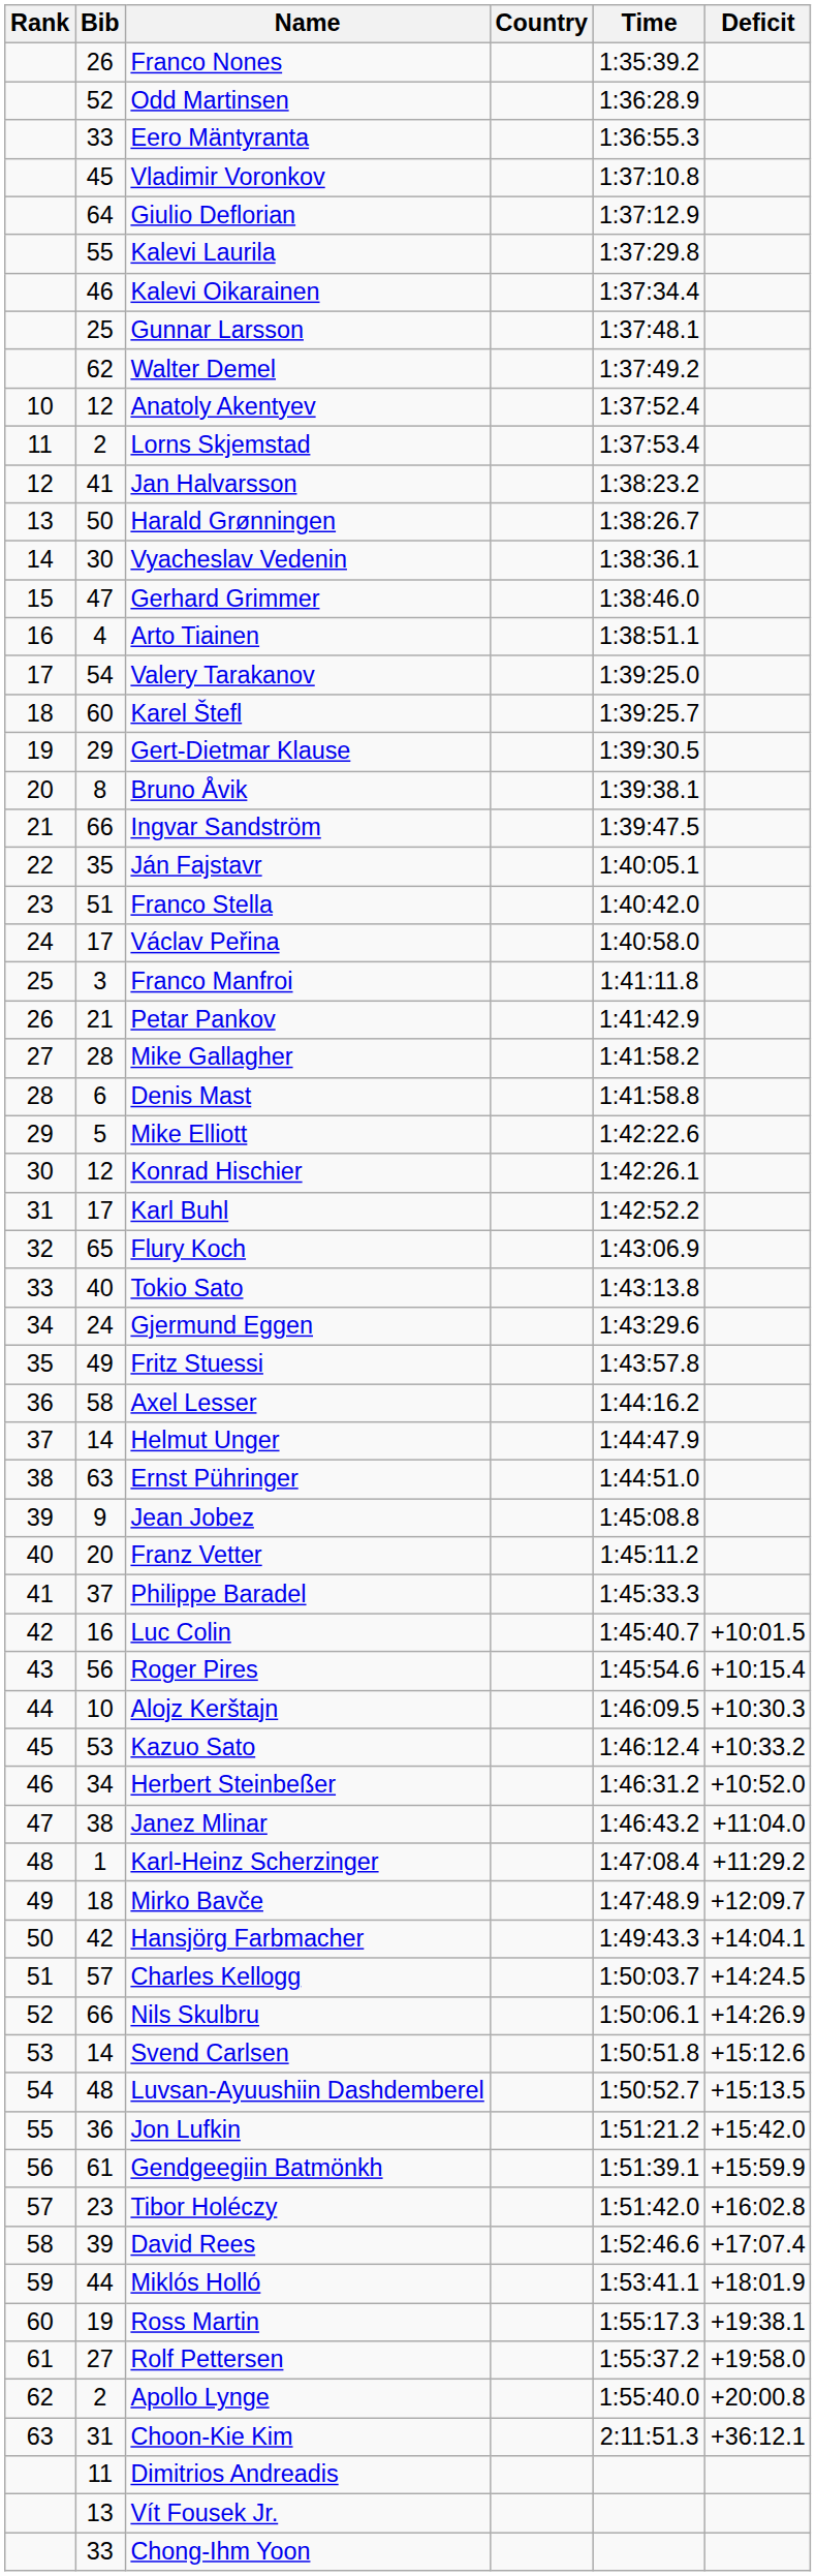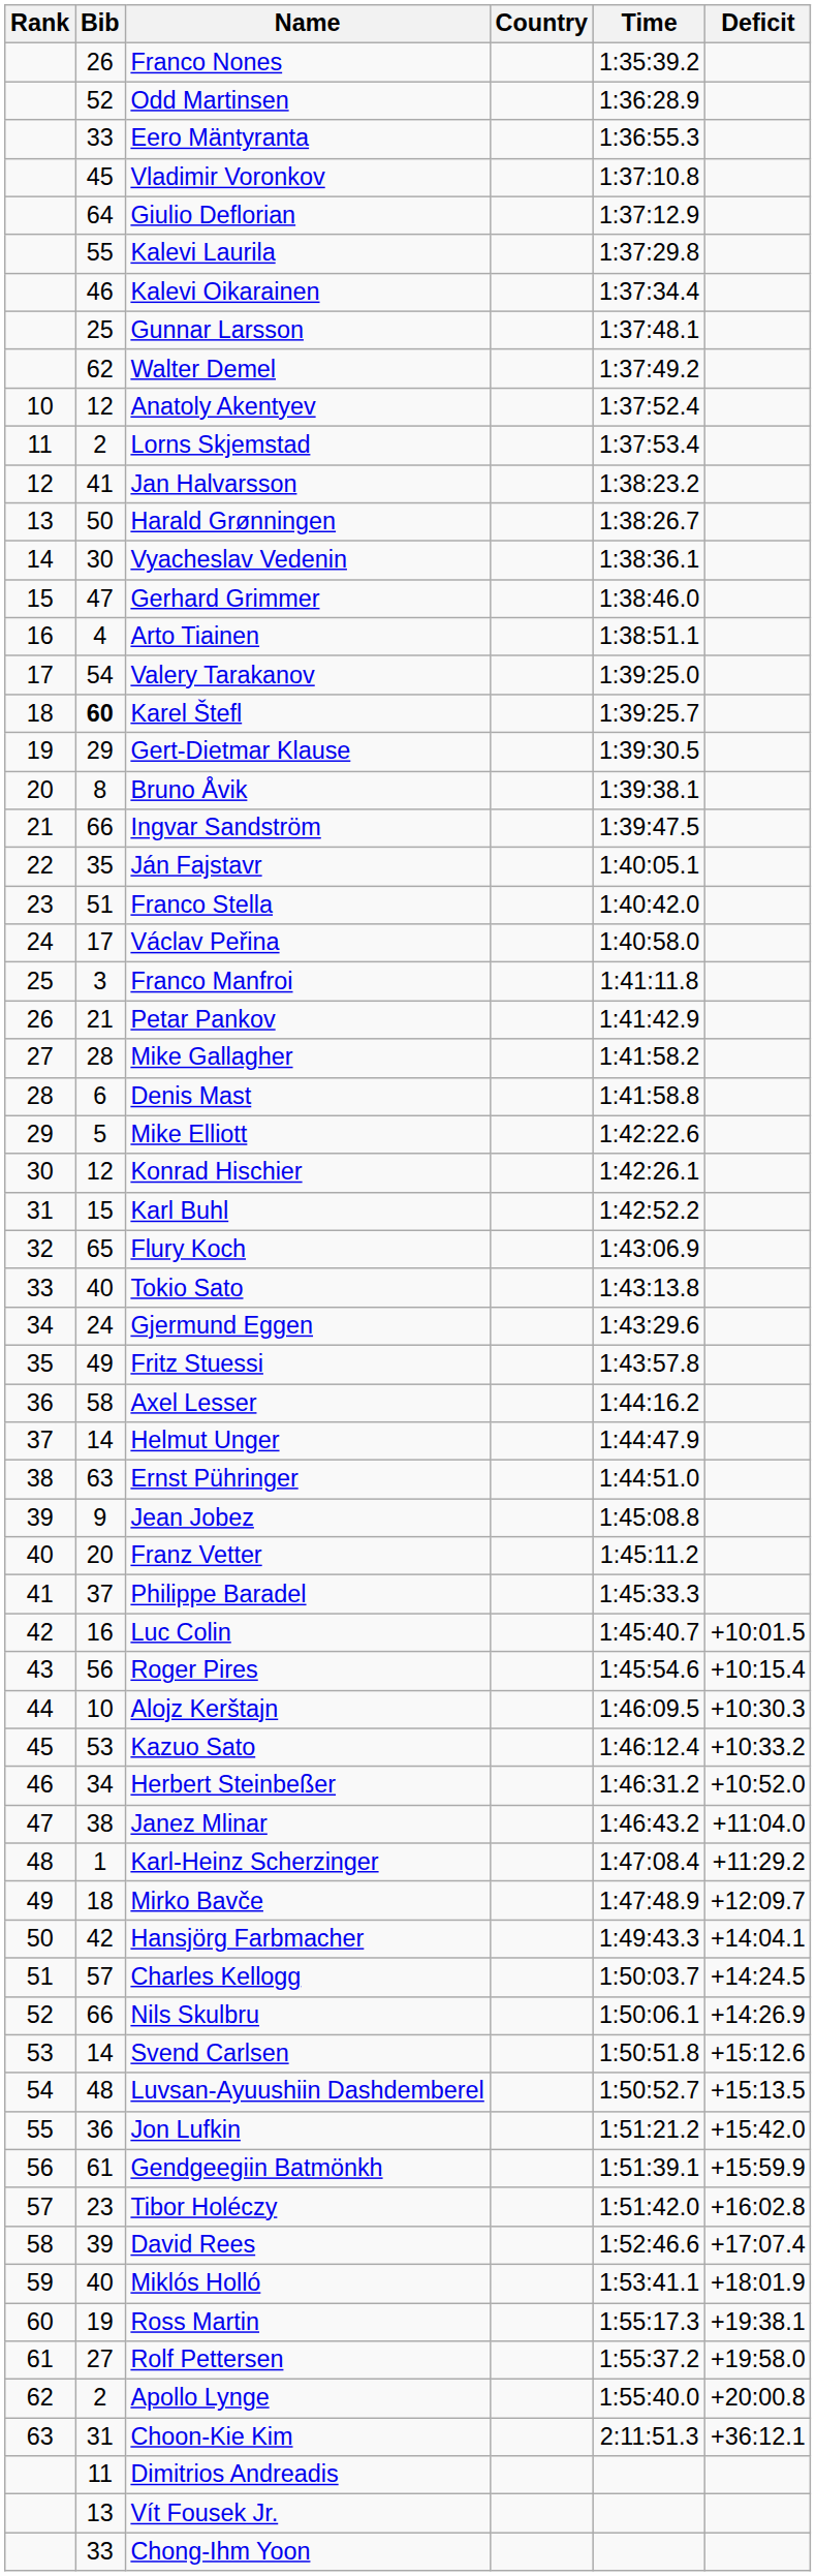 <table class="wikitable sortable" style="text-align:center">
 <tr>
 <th>Rank</th>
 <th>Bib</th>
 <th>Name</th>
 <th>Country</th>
 <th>Time</th>
 <th>Deficit</th>
 </tr>
 <tr>
 <td></td>
 <td>26</td>
 <td align="left"><a href='#'>Franco Nones</a></td>
 <td align="left"></td>
 <td>1:35:39.2</td>
 <td></td>
 </tr>
 <tr>
 <td></td>
 <td>52</td>
 <td align="left"><a href='#'>Odd Martinsen</a></td>
 <td align="left"></td>
 <td>1:36:28.9</td>
 <td align=right></td>
 </tr>
 <tr>
 <td></td>
 <td>33</td>
 <td align="left"><a href='#'>Eero Mäntyranta</a></td>
 <td align="left"></td>
 <td>1:36:55.3</td>
 <td align=right></td>
 </tr>
 <tr>
 <td></td>
 <td>45</td>
 <td align="left"><a href='#'>Vladimir Voronkov</a></td>
 <td align="left"></td>
 <td>1:37:10.8</td>
 <td align=right></td>
 </tr>
 <tr>
 <td></td>
 <td>64</td>
 <td align="left"><a href='#'>Giulio Deflorian</a></td>
 <td align="left"></td>
 <td>1:37:12.9</td>
 <td align=right></td>
 </tr>
 <tr>
 <td></td>
 <td>55</td>
 <td align="left"><a href='#'>Kalevi Laurila</a></td>
 <td align="left"></td>
 <td>1:37:29.8</td>
 <td align=right></td>
 </tr>
 <tr>
 <td></td>
 <td>46</td>
 <td align="left"><a href='#'>Kalevi Oikarainen</a></td>
 <td align="left"></td>
 <td>1:37:34.4</td>
 <td align=right></td>
 </tr>
 <tr>
 <td></td>
 <td>25</td>
 <td align="left"><a href='#'>Gunnar Larsson</a></td>
 <td align="left"></td>
 <td>1:37:48.1</td>
 <td align=right></td>
 </tr>
 <tr>
 <td></td>
 <td>62</td>
 <td align="left"><a href='#'>Walter Demel</a></td>
 <td align="left"></td>
 <td>1:37:49.2</td>
 <td align=right></td>
 </tr>
 <tr>
 <td>10</td>
 <td>12</td>
 <td align="left"><a href='#'>Anatoly Akentyev</a></td>
 <td align="left"></td>
 <td>1:37:52.4</td>
 <td align=right></td>
 </tr>
 <tr>
 <td>11</td>
 <td>2</td>
 <td align="left"><a href='#'>Lorns Skjemstad</a></td>
 <td align="left"></td>
 <td>1:37:53.4</td>
 <td align=right></td>
 </tr>
 <tr>
 <td>12</td>
 <td>41</td>
 <td align="left"><a href='#'>Jan Halvarsson</a></td>
 <td align="left"></td>
 <td>1:38:23.2</td>
 <td align=right></td>
 </tr>
 <tr>
 <td>13</td>
 <td>50</td>
 <td align="left"><a href='#'>Harald Grønningen</a></td>
 <td align="left"></td>
 <td>1:38:26.7</td>
 <td align=right></td>
 </tr>
 <tr>
 <td>14</td>
 <td>30</td>
 <td align="left"><a href='#'>Vyacheslav Vedenin</a></td>
 <td align="left"></td>
 <td>1:38:36.1</td>
 <td align=right></td>
 </tr>
 <tr>
 <td>15</td>
 <td>47</td>
 <td align="left"><a href='#'>Gerhard Grimmer</a></td>
 <td align="left"></td>
 <td>1:38:46.0</td>
 <td align=right></td>
 </tr>
 <tr>
 <td>16</td>
 <td>4</td>
 <td align="left"><a href='#'>Arto Tiainen</a></td>
 <td align="left"></td>
 <td>1:38:51.1</td>
 <td align=right></td>
 </tr>
 <tr>
 <td>17</td>
 <td>54</td>
 <td align="left"><a href='#'>Valery Tarakanov</a></td>
 <td align="left"></td>
 <td>1:39:25.0</td>
 <td align=right></td>
 </tr>
 <tr>
 <td>18</td>
-<td>60</td>
+<td><strong>60</strong></td>
 <td align="left"><a href='#'>Karel Štefl</a></td>
 <td align="left"></td>
 <td>1:39:25.7</td>
 <td align=right></td>
 </tr>
 <tr>
 <td>19</td>
 <td>29</td>
 <td align="left"><a href='#'>Gert-Dietmar Klause</a></td>
 <td align="left"></td>
 <td>1:39:30.5</td>
 <td align=right></td>
 </tr>
 <tr>
 <td>20</td>
 <td>8</td>
 <td align="left"><a href='#'>Bruno Åvik</a></td>
 <td align="left"></td>
 <td>1:39:38.1</td>
 <td align=right></td>
 </tr>
 <tr>
 <td>21</td>
 <td>66</td>
 <td align="left"><a href='#'>Ingvar Sandström</a></td>
 <td align="left"></td>
 <td>1:39:47.5</td>
 <td align=right></td>
 </tr>
 <tr>
 <td>22</td>
 <td>35</td>
 <td align="left"><a href='#'>Ján Fajstavr</a></td>
 <td align="left"></td>
 <td>1:40:05.1</td>
 <td align=right></td>
 </tr>
 <tr>
 <td>23</td>
 <td>51</td>
 <td align="left"><a href='#'>Franco Stella</a></td>
 <td align="left"></td>
 <td>1:40:42.0</td>
 <td align=right></td>
 </tr>
 <tr>
 <td>24</td>
 <td>17</td>
 <td align="left"><a href='#'>Václav Peřina</a></td>
 <td align="left"></td>
 <td>1:40:58.0</td>
 <td align=right></td>
 </tr>
 <tr>
 <td>25</td>
 <td>3</td>
 <td align="left"><a href='#'>Franco Manfroi</a></td>
 <td align="left"></td>
 <td>1:41:11.8</td>
 <td align=right></td>
 </tr>
 <tr>
 <td>26</td>
 <td>21</td>
 <td align="left"><a href='#'>Petar Pankov</a></td>
 <td align="left"></td>
 <td>1:41:42.9</td>
 <td align=right></td>
 </tr>
 <tr>
 <td>27</td>
 <td>28</td>
 <td align="left"><a href='#'>Mike Gallagher</a></td>
 <td align="left"></td>
 <td>1:41:58.2</td>
 <td align=right></td>
 </tr>
 <tr>
 <td>28</td>
 <td>6</td>
 <td align="left"><a href='#'>Denis Mast</a></td>
 <td align="left"></td>
 <td>1:41:58.8</td>
 <td align=right></td>
 </tr>
 <tr>
 <td>29</td>
 <td>5</td>
 <td align="left"><a href='#'>Mike Elliott</a></td>
 <td align="left"></td>
 <td>1:42:22.6</td>
 <td align=right></td>
 </tr>
 <tr>
 <td>30</td>
 <td>12</td>
 <td align="left"><a href='#'>Konrad Hischier</a></td>
 <td align="left"></td>
 <td>1:42:26.1</td>
 <td align=right></td>
 </tr>
 <tr>
 <td>31</td>
-<td>17</td>
+<td>15</td>
 <td align="left"><a href='#'>Karl Buhl</a></td>
 <td align="left"></td>
 <td>1:42:52.2</td>
 <td align=right></td>
 </tr>
 <tr>
 <td>32</td>
 <td>65</td>
 <td align="left"><a href='#'>Flury Koch</a></td>
 <td align="left"></td>
 <td>1:43:06.9</td>
 <td align=right></td>
 </tr>
 <tr>
 <td>33</td>
 <td>40</td>
 <td align="left"><a href='#'>Tokio Sato</a></td>
 <td align="left"></td>
 <td>1:43:13.8</td>
 <td align=right></td>
 </tr>
 <tr>
 <td>34</td>
 <td>24</td>
 <td align="left"><a href='#'>Gjermund Eggen</a></td>
 <td align="left"></td>
 <td>1:43:29.6</td>
 <td align=right></td>
 </tr>
 <tr>
 <td>35</td>
 <td>49</td>
 <td align="left"><a href='#'>Fritz Stuessi</a></td>
 <td align="left"></td>
 <td>1:43:57.8</td>
 <td align=right></td>
 </tr>
 <tr>
 <td>36</td>
 <td>58</td>
 <td align="left"><a href='#'>Axel Lesser</a></td>
 <td align="left"></td>
 <td>1:44:16.2</td>
 <td align=right></td>
 </tr>
 <tr>
 <td>37</td>
 <td>14</td>
 <td align="left"><a href='#'>Helmut Unger</a></td>
 <td align="left"></td>
 <td>1:44:47.9</td>
 <td align=right></td>
 </tr>
 <tr>
 <td>38</td>
 <td>63</td>
 <td align="left"><a href='#'>Ernst Pühringer</a></td>
 <td align="left"></td>
 <td>1:44:51.0</td>
 <td align=right></td>
 </tr>
 <tr>
 <td>39</td>
 <td>9</td>
 <td align="left"><a href='#'>Jean Jobez</a></td>
 <td align="left"></td>
 <td>1:45:08.8</td>
 <td align=right></td>
 </tr>
 <tr>
 <td>40</td>
 <td>20</td>
 <td align="left"><a href='#'>Franz Vetter</a></td>
 <td align="left"></td>
 <td>1:45:11.2</td>
 <td align=right></td>
 </tr>
 <tr>
 <td>41</td>
 <td>37</td>
 <td align="left"><a href='#'>Philippe Baradel</a></td>
 <td align="left"></td>
 <td>1:45:33.3</td>
 <td align=right></td>
 </tr>
 <tr>
 <td>42</td>
 <td>16</td>
 <td align="left"><a href='#'>Luc Colin</a></td>
 <td align="left"></td>
 <td>1:45:40.7</td>
 <td align=right>+10:01.5</td>
 </tr>
 <tr>
 <td>43</td>
 <td>56</td>
 <td align="left"><a href='#'>Roger Pires</a></td>
 <td align="left"></td>
 <td>1:45:54.6</td>
 <td align=right>+10:15.4</td>
 </tr>
 <tr>
 <td>44</td>
 <td>10</td>
 <td align="left"><a href='#'>Alojz Kerštajn</a></td>
 <td align="left"></td>
 <td>1:46:09.5</td>
 <td align=right>+10:30.3</td>
 </tr>
 <tr>
 <td>45</td>
 <td>53</td>
 <td align="left"><a href='#'>Kazuo Sato</a></td>
 <td align="left"></td>
 <td>1:46:12.4</td>
 <td align=right>+10:33.2</td>
 </tr>
 <tr>
 <td>46</td>
 <td>34</td>
 <td align="left"><a href='#'>Herbert Steinbeßer</a></td>
 <td align="left"></td>
 <td>1:46:31.2</td>
 <td align=right>+10:52.0</td>
 </tr>
 <tr>
 <td>47</td>
 <td>38</td>
 <td align="left"><a href='#'>Janez Mlinar</a></td>
 <td align="left"></td>
 <td>1:46:43.2</td>
 <td align=right>+11:04.0</td>
 </tr>
 <tr>
 <td>48</td>
 <td>1</td>
 <td align="left"><a href='#'>Karl-Heinz Scherzinger</a></td>
 <td align="left"></td>
 <td>1:47:08.4</td>
 <td align=right>+11:29.2</td>
 </tr>
 <tr>
 <td>49</td>
 <td>18</td>
 <td align="left"><a href='#'>Mirko Bavče</a></td>
 <td align="left"></td>
 <td>1:47:48.9</td>
 <td align=right>+12:09.7</td>
 </tr>
 <tr>
 <td>50</td>
 <td>42</td>
 <td align="left"><a href='#'>Hansjörg Farbmacher</a></td>
 <td align="left"></td>
 <td>1:49:43.3</td>
 <td align=right>+14:04.1</td>
 </tr>
 <tr>
 <td>51</td>
 <td>57</td>
 <td align="left"><a href='#'>Charles Kellogg</a></td>
 <td align="left"></td>
 <td>1:50:03.7</td>
 <td align=right>+14:24.5</td>
 </tr>
 <tr>
 <td>52</td>
 <td>66</td>
 <td align="left"><a href='#'>Nils Skulbru</a></td>
 <td align="left"></td>
 <td>1:50:06.1</td>
 <td align=right>+14:26.9</td>
 </tr>
 <tr>
 <td>53</td>
 <td>14</td>
 <td align="left"><a href='#'>Svend Carlsen</a></td>
 <td align="left"></td>
 <td>1:50:51.8</td>
 <td align=right>+15:12.6</td>
 </tr>
 <tr>
 <td>54</td>
 <td>48</td>
 <td align="left"><a href='#'>Luvsan-Ayuushiin Dashdemberel</a></td>
 <td align="left"></td>
 <td>1:50:52.7</td>
 <td align=right>+15:13.5</td>
 </tr>
 <tr>
 <td>55</td>
 <td>36</td>
 <td align="left"><a href='#'>Jon Lufkin</a></td>
 <td align="left"></td>
 <td>1:51:21.2</td>
 <td align=right>+15:42.0</td>
 </tr>
 <tr>
 <td>56</td>
 <td>61</td>
 <td align="left"><a href='#'>Gendgeegiin Batmönkh</a></td>
 <td align="left"></td>
 <td>1:51:39.1</td>
 <td align=right>+15:59.9</td>
 </tr>
 <tr>
 <td>57</td>
 <td>23</td>
 <td align="left"><a href='#'>Tibor Holéczy</a></td>
 <td align="left"></td>
 <td>1:51:42.0</td>
 <td align=right>+16:02.8</td>
 </tr>
 <tr>
 <td>58</td>
 <td>39</td>
 <td align="left"><a href='#'>David Rees</a></td>
 <td align="left"></td>
 <td>1:52:46.6</td>
 <td align=right>+17:07.4</td>
 </tr>
 <tr>
 <td>59</td>
-<td>44</td>
+<td>40</td>
 <td align="left"><a href='#'>Miklós Holló</a></td>
 <td align="left"></td>
 <td>1:53:41.1</td>
 <td align=right>+18:01.9</td>
 </tr>
 <tr>
 <td>60</td>
 <td>19</td>
 <td align="left"><a href='#'>Ross Martin</a></td>
 <td align="left"></td>
 <td>1:55:17.3</td>
 <td align=right>+19:38.1</td>
 </tr>
 <tr>
 <td>61</td>
 <td>27</td>
 <td align="left"><a href='#'>Rolf Pettersen</a></td>
 <td align="left"></td>
 <td>1:55:37.2</td>
 <td align=right>+19:58.0</td>
 </tr>
 <tr>
 <td>62</td>
 <td>2</td>
 <td align="left"><a href='#'>Apollo Lynge</a></td>
 <td align="left"></td>
 <td>1:55:40.0</td>
 <td align=right>+20:00.8</td>
 </tr>
 <tr>
 <td>63</td>
 <td>31</td>
 <td align="left"><a href='#'>Choon-Kie Kim</a></td>
 <td align="left"></td>
 <td>2:11:51.3</td>
 <td align=right>+36:12.1</td>
 </tr>
 <tr>
 <td></td>
 <td>11</td>
 <td align="left"><a href='#'>Dimitrios Andreadis</a></td>
 <td align="left"></td>
 <td></td>
 <td></td>
 </tr>
 <tr>
 <td></td>
 <td>13</td>
 <td align="left"><a href='#'>Vít Fousek Jr.</a></td>
 <td align="left"></td>
 <td></td>
 <td></td>
 </tr>
 <tr>
 <td></td>
 <td>33</td>
 <td align="left"><a href='#'>Chong-Ihm Yoon</a></td>
 <td align="left"></td>
 <td></td>
 <td></td>
 </tr>
 </table>
